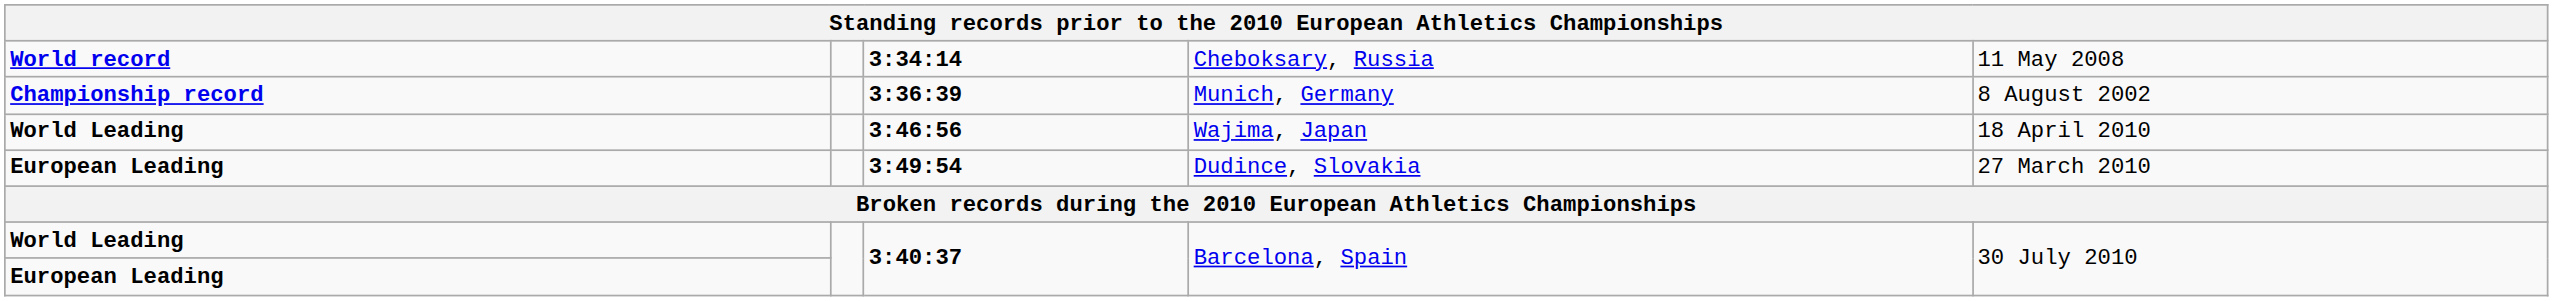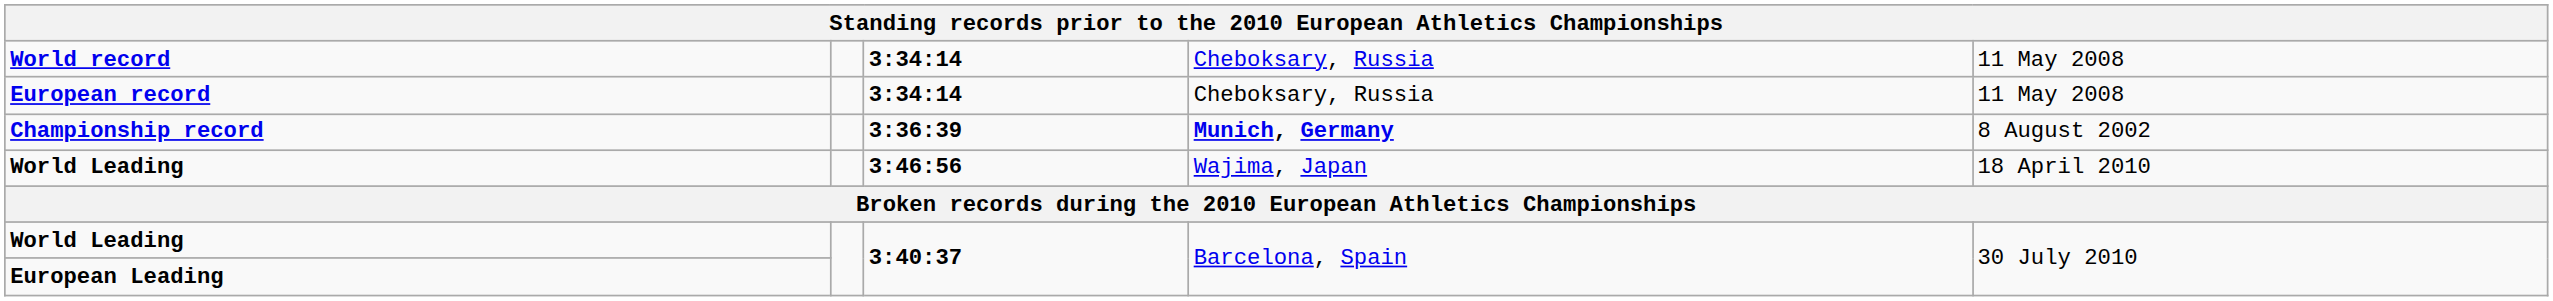 <table class="wikitable" width=75%>
 <tr>
 <th colspan="5">Standing records prior to the 2010 European Athletics Championships</th>
 </tr>
 <tr>
 <td><strong><a href='#'>World record</a></strong></td>
 <td></td>
 <td><strong>3:34:14</strong></td>
 <td><a href='#'>Cheboksary</a>, <a href='#'>Russia</a></td>
 <td>11 May 2008</td>
 </tr>
 <tr>
+<td><strong><a href='#'>European record</a></strong></td>
+<td></td>
+<td><strong>3:34:14</strong></td>
+<td>Cheboksary, Russia</td>
+<td>11 May 2008</td>
+</tr>
+<tr>
 <td><strong><a href='#'>Championship record</a></strong></td>
 <td></td>
 <td><strong>3:36:39</strong></td>
-<td><a href='#'>Munich</a>, <a href='#'>Germany</a></td>
+<td><strong><a href='#'>Munich</a>, <a href='#'>Germany</a></strong></td>
 <td>8 August 2002</td>
 </tr>
 <tr>
 <td><strong>World Leading</strong></td>
 <td></td>
 <td><strong>3:46:56</strong></td>
 <td><a href='#'>Wajima</a>, <a href='#'>Japan</a></td>
 <td>18 April 2010</td>
-</tr>
-<tr>
-<td><strong>European Leading</strong></td>
-<td></td>
-<td><strong>3:49:54</strong></td>
-<td><a href='#'>Dudince</a>, <a href='#'>Slovakia</a></td>
-<td>27 March 2010</td>
 </tr>
 <tr>
 <th colspan="5">Broken records during the 2010 European Athletics Championships</th>
 </tr>
 <tr>
 <td><strong>World Leading</strong></td>
 <td rowspan="2"></td>
 <td rowspan="2"><strong>3:40:37</strong></td>
 <td rowspan="2"><a href='#'>Barcelona</a>, <a href='#'>Spain</a></td>
 <td rowspan="2">30 July 2010</td>
 </tr>
 <tr>
 <td><strong>European Leading</strong></td>
 </tr>
 </table>
